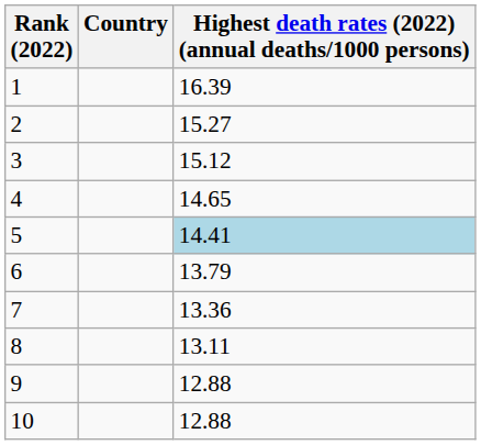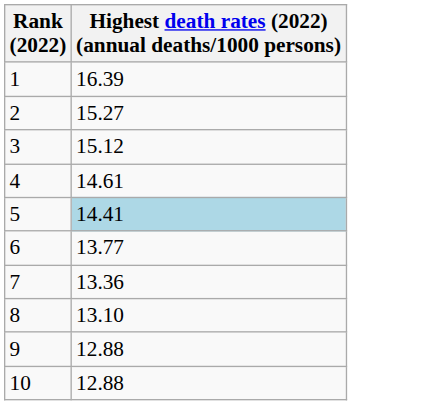 <table class="wikitable">
 <tr style="background:#ececec; vertical-align:top;">
 <th>Rank<br>(2022)</th>
-<th>Country</th>
 <th>Highest <a href='#'>death rates</a> (2022)<br> (annual deaths/1000 persons)</th>
 </tr>
 <tr>
 <td>1</td>
-<td></td>
 <td>16.39</td>
 </tr>
 <tr>
 <td>2</td>
-<td></td>
 <td>15.27</td>
 </tr>
 <tr>
 <td>3</td>
-<td></td>
 <td>15.12</td>
 </tr>
 <tr>
 <td>4</td>
-<td></td>
-<td>14.65</td>
+<td>14.61</td>
 </tr>
 <tr>
 <td>5</td>
-<td></td>
 <td style="background: lightblue;">14.41</td>
 </tr>
 <tr>
 <td>6</td>
-<td></td>
-<td>13.79</td>
+<td>13.77</td>
 </tr>
 <tr>
 <td>7</td>
-<td></td>
 <td>13.36</td>
 </tr>
 <tr>
 <td>8</td>
-<td></td>
-<td>13.11</td>
+<td>13.10</td>
 </tr>
 <tr>
 <td>9</td>
-<td></td>
 <td>12.88</td>
 </tr>
 <tr>
 <td>10</td>
-<td></td>
 <td>12.88</td>
 </tr>
 </table>
